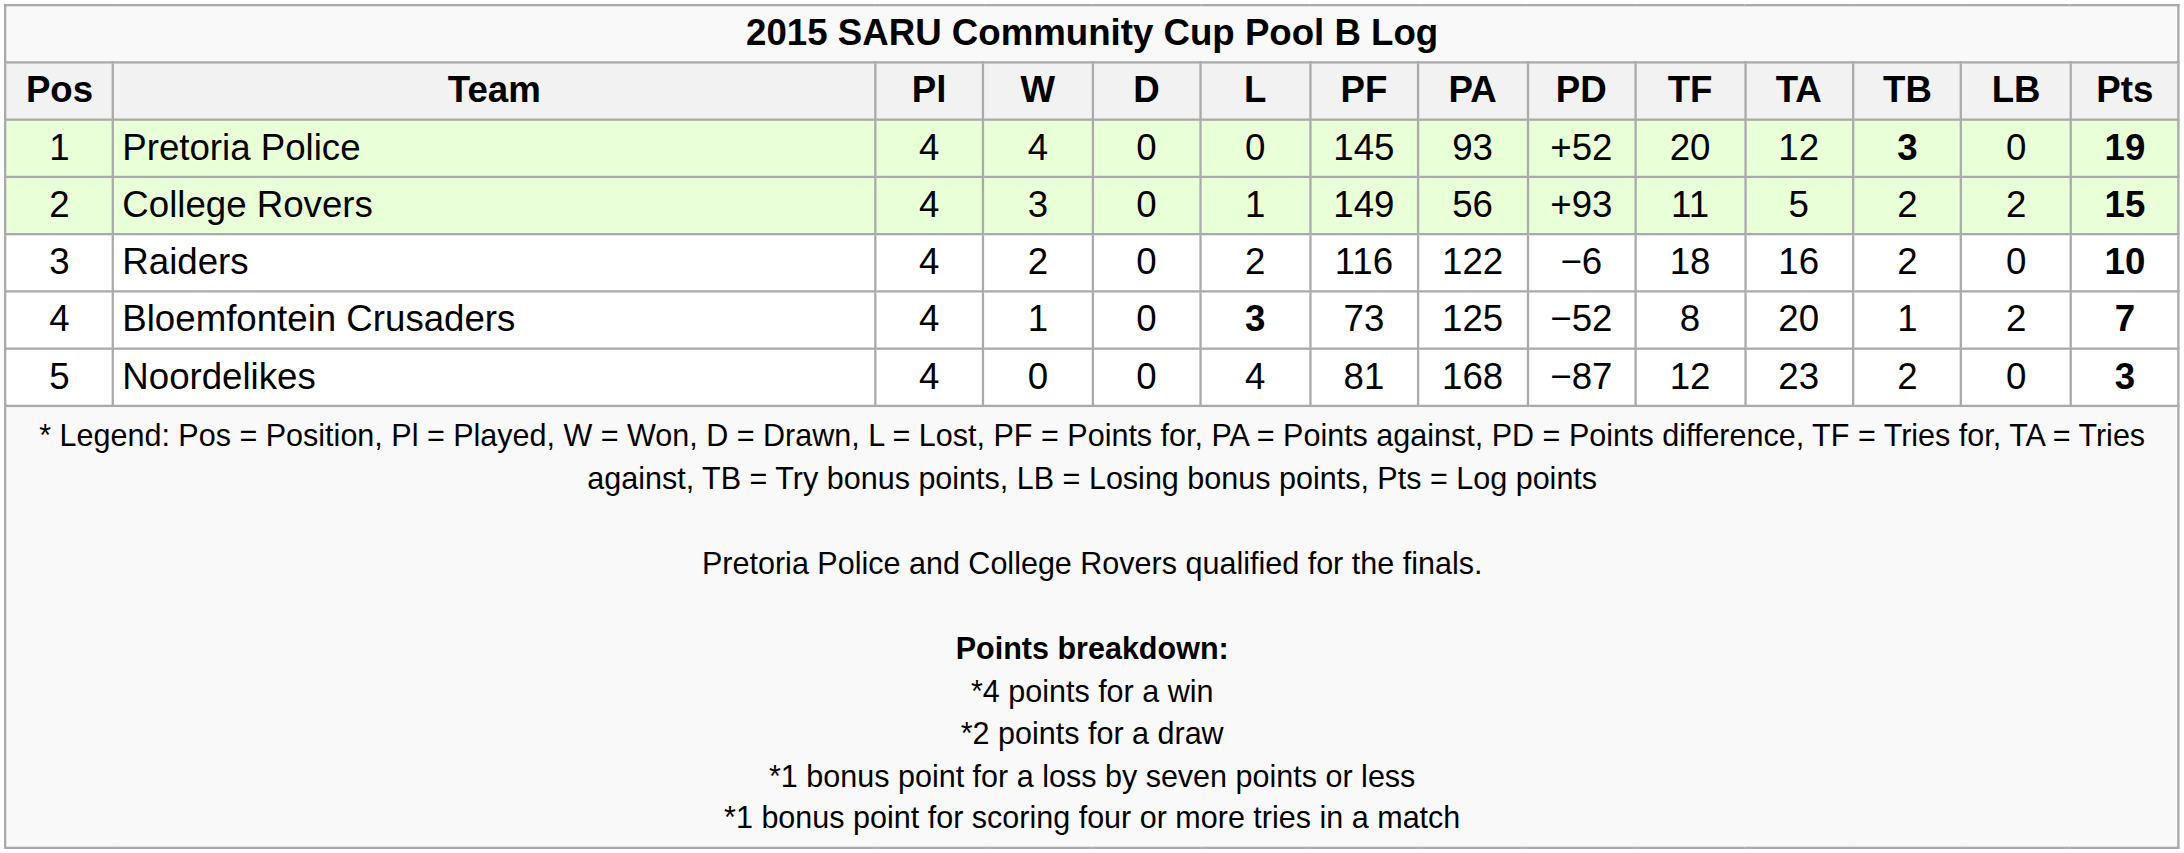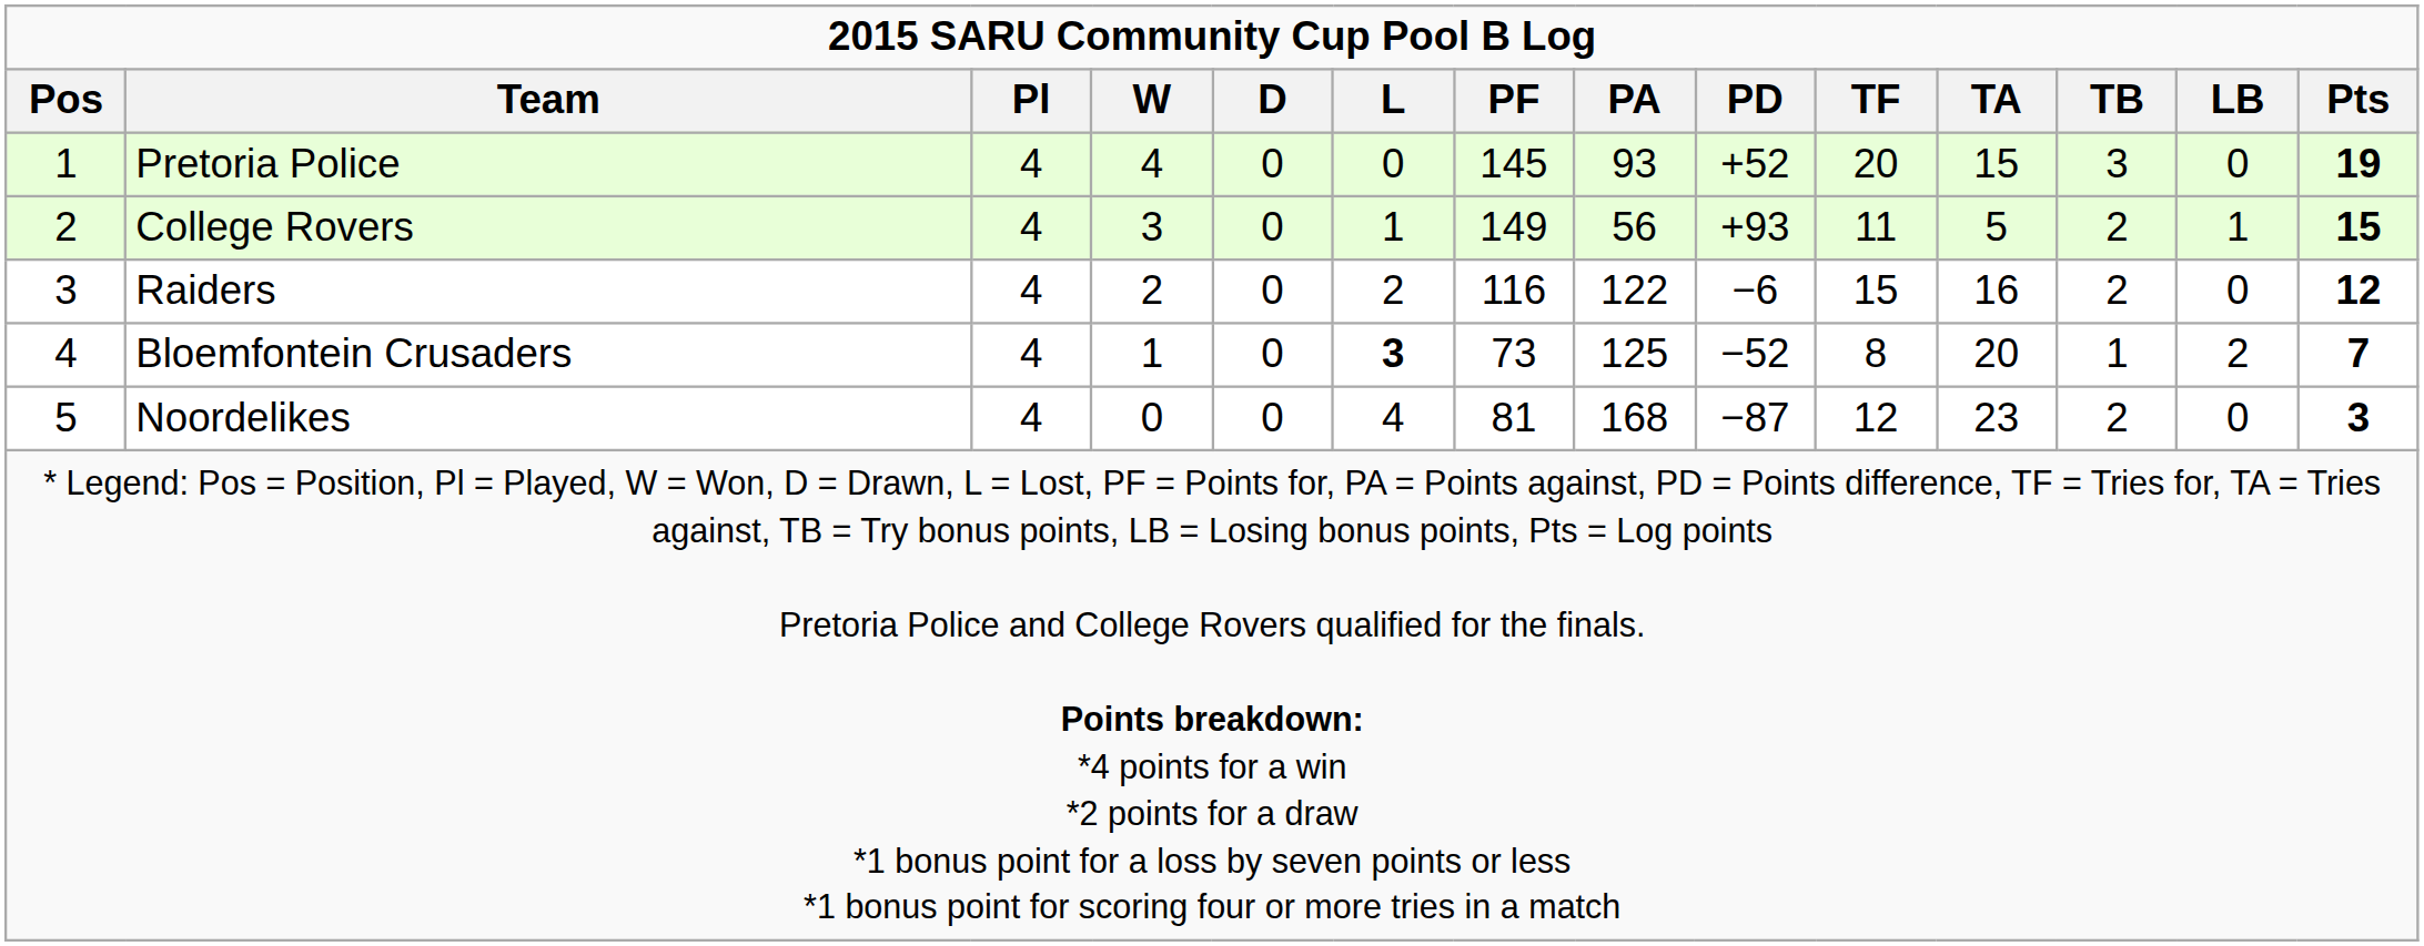 <table class="wikitable" style="text-align:center; line-height:110%; font-size:100%; width:60%;">
 <tr>
 <td colspan="14" cellpadding="0" cellspacing="0"><strong>2015 SARU Community Cup Pool B Log</strong></td>
 </tr>
 <tr>
 <th style="width:5%;">Pos</th>
 <th style="width:35%;">Team</th>
 <th style="width:5%;">Pl</th>
 <th style="width:5%;">W</th>
 <th style="width:5%;">D</th>
 <th style="width:5%;">L</th>
 <th style="width:5%;">PF</th>
 <th style="width:5%;">PA</th>
 <th style="width:5%;">PD</th>
 <th style="width:5%;">TF</th>
 <th style="width:5%;">TA</th>
 <th style="width:5%;">TB</th>
 <th style="width:5%;">LB</th>
 <th style="width:5%;">Pts<br></th>
 </tr>
 <tr bgcolor=#E8FFD8>
 <td>1</td>
 <td align=left>Pretoria Police</td>
 <td>4</td>
 <td>4</td>
 <td>0</td>
 <td>0</td>
 <td>145</td>
 <td>93</td>
 <td>+52</td>
 <td>20</td>
-<td>12</td>
-<td><strong>3</strong></td>
+<td>15</td>
+<td>3</td>
 <td>0</td>
 <td><strong>19</strong></td>
 </tr>
 <tr bgcolor=#E8FFD8>
 <td>2</td>
 <td align=left>College Rovers</td>
 <td>4</td>
 <td>3</td>
 <td>0</td>
 <td>1</td>
 <td>149</td>
 <td>56</td>
 <td>+93</td>
 <td>11</td>
 <td>5</td>
 <td>2</td>
-<td>2</td>
+<td>1</td>
 <td><strong>15</strong></td>
 </tr>
 <tr bgcolor=#FFFFFF>
 <td>3</td>
 <td align=left>Raiders</td>
 <td>4</td>
 <td>2</td>
 <td>0</td>
 <td>2</td>
 <td>116</td>
 <td>122</td>
 <td>−6</td>
-<td>18</td>
+<td>15</td>
 <td>16</td>
 <td>2</td>
 <td>0</td>
-<td><strong>10</strong></td>
+<td><strong>12</strong></td>
 </tr>
 <tr bgcolor=#FFFFFF>
 <td>4</td>
 <td align=left>Bloemfontein Crusaders</td>
 <td>4</td>
 <td>1</td>
 <td>0</td>
 <td><strong>3</strong></td>
 <td>73</td>
 <td>125</td>
 <td>−52</td>
 <td>8</td>
 <td>20</td>
 <td>1</td>
 <td>2</td>
 <td><strong>7</strong></td>
 </tr>
 <tr bgcolor=#FFFFFF>
 <td>5</td>
 <td align=left>Noordelikes</td>
 <td>4</td>
 <td>0</td>
 <td>0</td>
 <td>4</td>
 <td>81</td>
 <td>168</td>
 <td>−87</td>
 <td>12</td>
 <td>23</td>
 <td>2</td>
 <td>0</td>
 <td><strong>3</strong></td>
 </tr>
 <tr>
 <td colspan="14" style="border:0px"><small>* Legend: Pos = Position, Pl = Played, W = Won, D = Drawn, L = Lost, PF = Points for, PA = Points against, PD = Points difference, TF = Tries for, TA = Tries against, TB = Try bonus points, LB = Losing bonus points, Pts = Log points<br><br>Pretoria Police and College Rovers qualified for the finals.<br><br><strong>Points breakdown:</strong><br>*4 points for a win<br>*2 points for a draw<br>*1 bonus point for a loss by seven points or less<br>*1 bonus point for scoring four or more tries in a match</small></td>
 </tr>
 </table>
